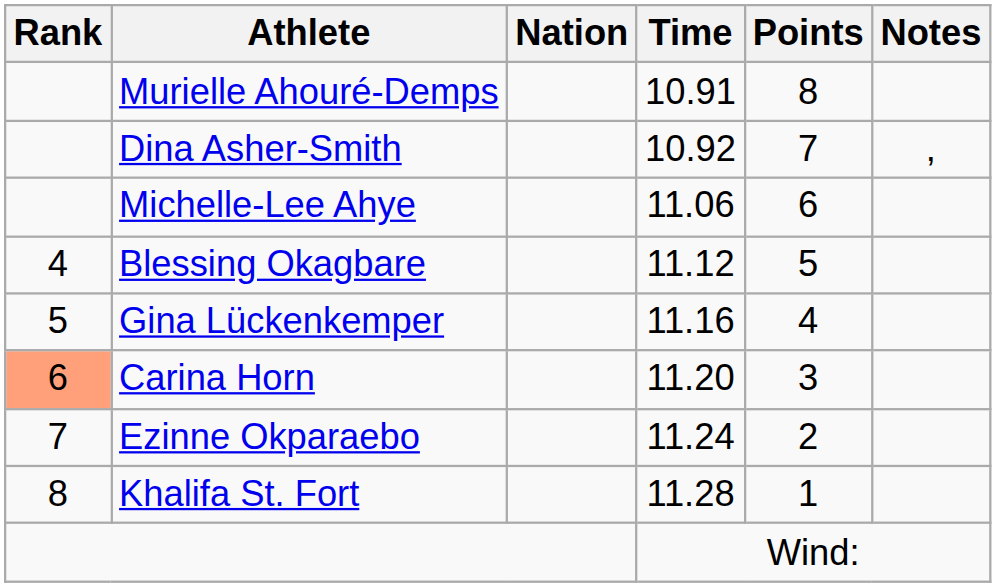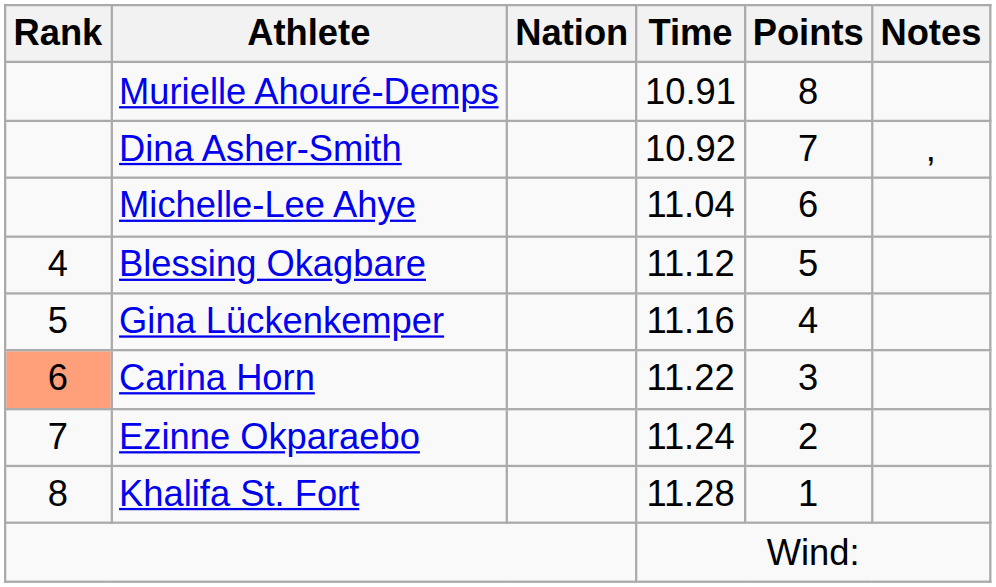 <table class="wikitable sortable" style="text-align:center;">
 <tr>
 <th scope="col" style="width: 10px;">Rank</th>
 <th scope="col">Athlete</th>
 <th scope="col">Nation</th>
 <th scope="col">Time</th>
 <th scope="col">Points</th>
 <th scope="col">Notes</th>
 </tr>
 <tr>
 <td></td>
 <td align=left><a href='#'>Murielle Ahouré-Demps</a></td>
 <td align=left></td>
 <td>10.91</td>
 <td>8</td>
 <td></td>
 </tr>
 <tr>
 <td></td>
 <td align=left><a href='#'>Dina Asher-Smith</a></td>
 <td align=left></td>
 <td>10.92</td>
 <td>7</td>
 <td><strong></strong>, </td>
 </tr>
 <tr>
 <td></td>
 <td align=left><a href='#'>Michelle-Lee Ahye</a></td>
 <td align=left></td>
-<td>11.06</td>
+<td>11.04</td>
 <td>6</td>
 <td></td>
 </tr>
 <tr>
 <td>4</td>
 <td align=left><a href='#'>Blessing Okagbare</a></td>
 <td align=left></td>
 <td>11.12</td>
 <td>5</td>
 <td></td>
 </tr>
 <tr>
 <td>5</td>
 <td align=left><a href='#'>Gina Lückenkemper</a></td>
 <td align=left></td>
 <td>11.16</td>
 <td>4</td>
 <td></td>
 </tr>
 <tr>
 <td style="background: lightsalmon;">6</td>
 <td align=left><a href='#'>Carina Horn</a></td>
 <td align=left></td>
-<td>11.20</td>
+<td>11.22</td>
 <td>3</td>
 <td></td>
 </tr>
 <tr>
 <td>7</td>
 <td align=left><a href='#'>Ezinne Okparaebo</a></td>
 <td align=left></td>
 <td>11.24</td>
 <td>2</td>
 <td></td>
 </tr>
 <tr>
 <td>8</td>
 <td align=left><a href='#'>Khalifa St. Fort</a></td>
 <td align=left></td>
 <td>11.28</td>
 <td>1</td>
 <td></td>
 </tr>
 <tr class="sortbottom">
 <td colspan="3"></td>
 <td colspan="3">Wind: </td>
 </tr>
 </table>
